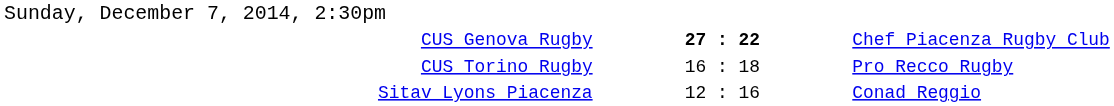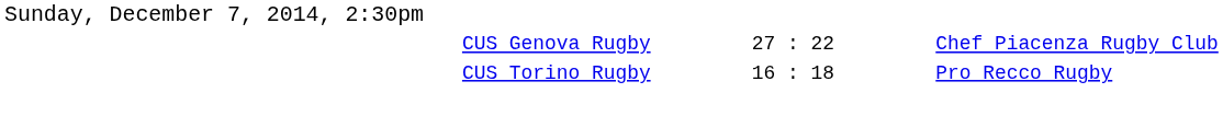 <table style="width:70%;" cellspacing="1">
 <tr>
 <th width=35%></th>
 <th width=15%></th>
 <th></th>
 </tr>
 <tr>
 <td>Sunday, December 7, 2014, 2:30pm</td>
 </tr>
 <tr style=font-size:90%>
 <td align=right><a href='#'>CUS Genova Rugby</a></td>
-<td align=center><strong>27 : 22</strong></td>
+<td align=center>27 : 22</td>
 <td><a href='#'>Chef Piacenza Rugby Club</a></td>
 </tr>
 <tr style=font-size:90%>
 <td align=right><a href='#'>CUS Torino Rugby</a></td>
 <td align=center>16 : 18</td>
 <td><a href='#'>Pro Recco Rugby</a></td>
 </tr>
-<tr style=font-size:90%>
-<td align=right><a href='#'>Sitav Lyons Piacenza</a></td>
-<td align=center>12 : 16</td>
-<td><a href='#'>Conad Reggio</a></td>
-</tr>
 </table>
